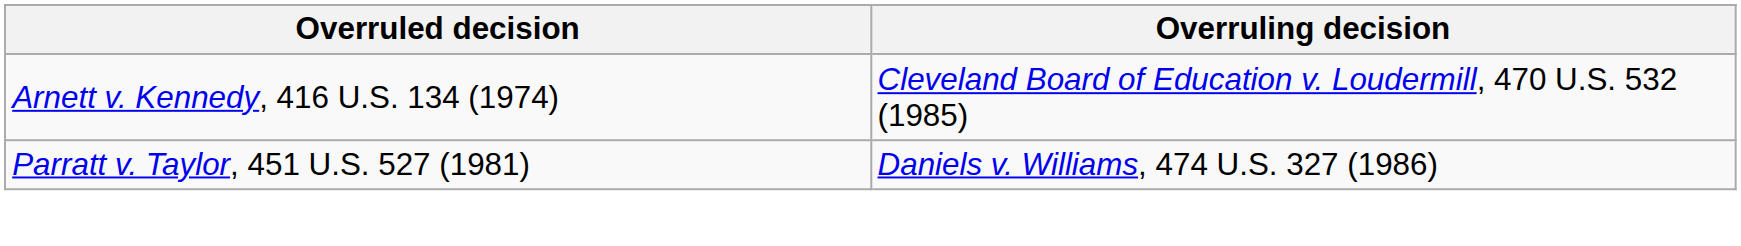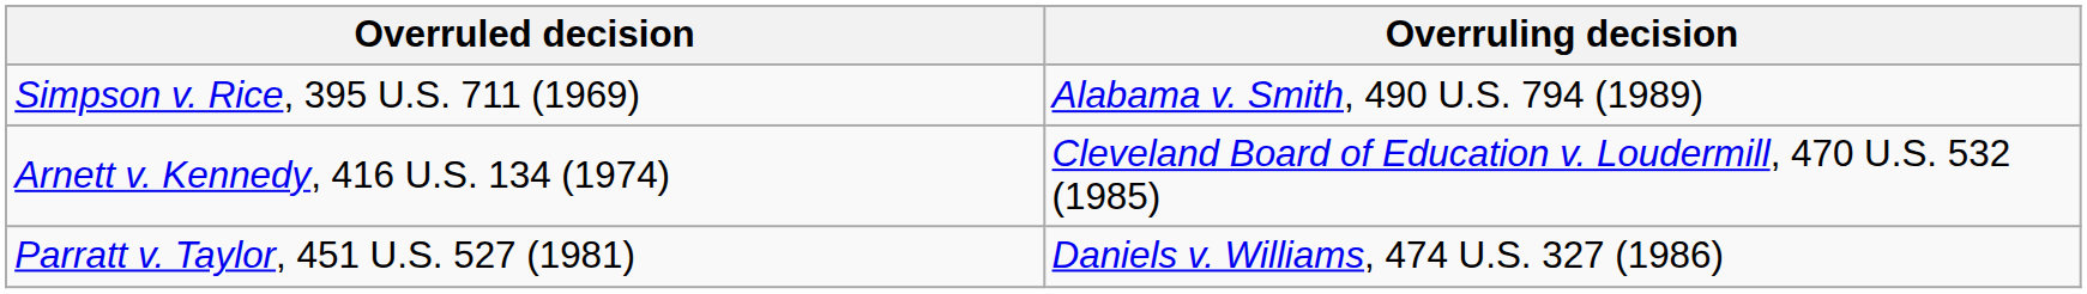 <table class="wikitable sortable collapsible" style="width:100%">
 <tr>
 <th width="50%">Overruled decision</th>
 <th width="50%">Overruling decision</th>
+</tr>
+<tr valign="top">
+<td><em><a href='#'>Simpson v. Rice</a></em>, 395 U.S. 711 (1969)</td>
+<td><em><a href='#'>Alabama v. Smith</a></em>, 490 U.S. 794 (1989)</td>
 </tr>
 <tr>
 <td><em><a href='#'>Arnett v. Kennedy</a></em>, 416 U.S. 134 (1974)</td>
 <td><em><a href='#'>Cleveland Board of Education v. Loudermill</a></em>, 470 U.S. 532 (1985)</td>
 </tr>
 <tr>
 <td><em><a href='#'>Parratt v. Taylor</a></em>, 451 U.S. 527 (1981)</td>
 <td><em><a href='#'>Daniels v. Williams</a></em>, 474 U.S. 327 (1986)</td>
 </tr>
 </table>
